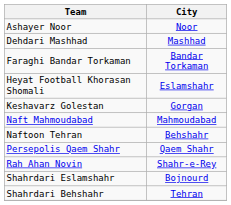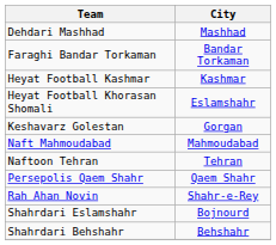 <table class="wikitable" style="text-align: Center;">
 <tr>
 <th width=200>Team</th>
 <th width=110>City</th>
-</tr>
-<tr>
-<td align="left">Ashayer Noor</td>
-<td><a href='#'>Noor</a></td>
 </tr>
 <tr>
 <td align="left">Dehdari Mashhad</td>
 <td><a href='#'>Mashhad</a></td>
 </tr>
 <tr>
 <td align="left">Faraghi Bandar Torkaman</td>
 <td><a href='#'>Bandar Torkaman</a></td>
+</tr>
+<tr>
+<td align="left">Heyat Football Kashmar</td>
+<td><a href='#'>Kashmar</a></td>
 </tr>
 <tr>
 <td align="left">Heyat Football Khorasan Shomali</td>
 <td><a href='#'>Eslamshahr</a></td>
 </tr>
 <tr>
 <td align="left">Keshavarz Golestan</td>
 <td><a href='#'>Gorgan</a></td>
 </tr>
 <tr>
 <td align="left"><a href='#'>Naft Mahmoudabad</a></td>
 <td><a href='#'>Mahmoudabad</a></td>
 </tr>
 <tr>
 <td align="left">Naftoon Tehran</td>
-<td><a href='#'>Behshahr</a></td>
+<td><a href='#'>Tehran</a></td>
 </tr>
 <tr>
 <td align="left"><a href='#'>Persepolis Qaem Shahr</a></td>
 <td><a href='#'>Qaem Shahr</a></td>
 </tr>
 <tr>
 <td align="left"><a href='#'>Rah Ahan Novin</a></td>
 <td><a href='#'>Shahr-e-Rey</a></td>
 </tr>
 <tr>
 <td align="left">Shahrdari Eslamshahr</td>
 <td><a href='#'>Bojnourd</a></td>
 </tr>
 <tr>
 <td align="left">Shahrdari Behshahr</td>
-<td><a href='#'>Tehran</a></td>
+<td><a href='#'>Behshahr</a></td>
 </tr>
 <tr>
 </tr>
 </table>
